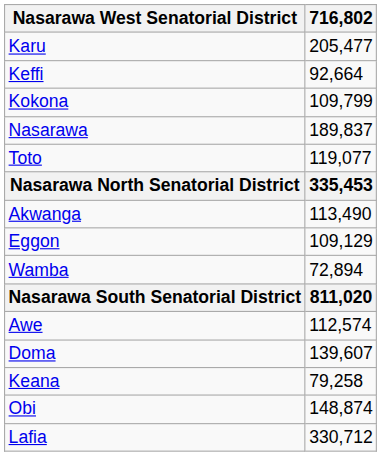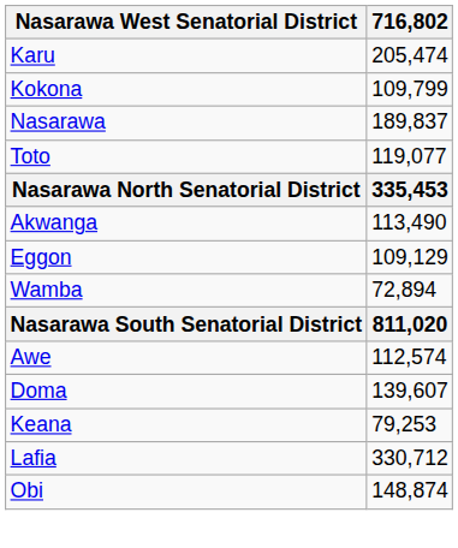 <table class="wikitable">
 <tr>
 <th>Nasarawa West Senatorial District</th>
 <th>716,802</th>
 </tr>
 <tr>
 <td><a href='#'>Karu</a></td>
-<td>205,477</td>
-</tr>
-<tr>
-<td><a href='#'>Keffi</a></td>
-<td>92,664</td>
+<td>205,474</td>
 </tr>
 <tr>
 <td><a href='#'>Kokona</a></td>
 <td>109,799</td>
 </tr>
 <tr>
 <td><a href='#'>Nasarawa</a></td>
 <td>189,837</td>
 </tr>
 <tr>
 <td><a href='#'>Toto</a></td>
 <td>119,077</td>
 </tr>
 <tr>
 <th>Nasarawa North Senatorial District</th>
 <th>335,453</th>
 </tr>
 <tr>
 <td><a href='#'>Akwanga</a></td>
 <td>113,490</td>
 </tr>
 <tr>
 <td><a href='#'>Eggon</a></td>
 <td>109,129</td>
 </tr>
 <tr>
 <td><a href='#'>Wamba</a></td>
 <td>72,894</td>
 </tr>
 <tr>
 <th>Nasarawa South Senatorial District</th>
 <th>811,020</th>
 </tr>
 <tr>
 <td><a href='#'>Awe</a></td>
 <td>112,574</td>
 </tr>
 <tr>
 <td><a href='#'>Doma</a></td>
 <td>139,607</td>
 </tr>
 <tr>
 <td><a href='#'>Keana</a></td>
-<td>79,258</td>
+<td>79,253</td>
+</tr>
+<tr>
+<td><a href='#'>Lafia</a></td>
+<td>330,712</td>
 </tr>
 <tr>
 <td><a href='#'>Obi</a></td>
 <td>148,874</td>
 </tr>
-<tr>
-<td><a href='#'>Lafia</a></td>
-<td>330,712</td>
-</tr>
 </table>
